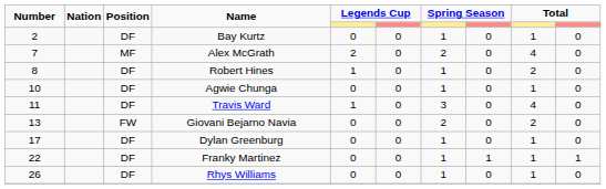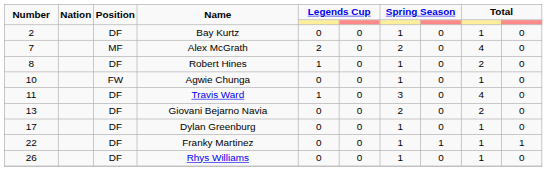 <table class="wikitable" style="text-align:center;">
 <tr>
 <td rowspan="2"  style="width:10%; text-align:center;"><strong>Number</strong></td>
 <td rowspan="2"  style="width:5%; text-align:center;"><strong>Nation</strong></td>
 <td rowspan="2"  style="width:5%; text-align:center;"><strong>Position</strong></td>
 <td rowspan="2"  style="width:30%; text-align:center;"><strong>Name</strong></td>
 <td colspan="2" style="text-align:center;"><strong><a href='#'>Legends Cup</a></strong></td>
 <td colspan="2" style="text-align:center;"><strong><a href='#'>Spring Season</a></strong></td>
 <td colspan="2" style="text-align:center;"><strong>Total</strong></td>
 </tr>
 <tr>
 <th style="width:60px; background:#fe9;"></th>
 <th style="width:60px; background:#ff8888;"></th>
 <th style="width:60px; background:#fe9;"></th>
 <th style="width:60px; background:#ff8888;"></th>
 <th style="width:60px; background:#fe9;"></th>
 <th style="width:60px; background:#ff8888;"></th>
 </tr>
 <tr>
 <td>2</td>
 <td></td>
 <td>DF</td>
 <td>Bay Kurtz</td>
 <td>0</td>
 <td>0</td>
 <td>1</td>
 <td>0</td>
 <td>1</td>
 <td>0</td>
 </tr>
 <tr>
 <td>7</td>
 <td></td>
 <td>MF</td>
 <td>Alex McGrath</td>
 <td>2</td>
 <td>0</td>
 <td>2</td>
 <td>0</td>
 <td>4</td>
 <td>0</td>
 </tr>
 <tr>
 <td>8</td>
 <td></td>
 <td>DF</td>
 <td>Robert Hines</td>
 <td>1</td>
 <td>0</td>
 <td>1</td>
 <td>0</td>
 <td>2</td>
 <td>0</td>
 </tr>
 <tr>
 <td>10</td>
 <td></td>
-<td>DF</td>
+<td>FW</td>
 <td>Agwie Chunga</td>
 <td>0</td>
 <td>0</td>
 <td>1</td>
 <td>0</td>
 <td>1</td>
 <td>0</td>
 </tr>
 <tr>
 <td>11</td>
 <td></td>
 <td>DF</td>
 <td><a href='#'>Travis Ward</a></td>
 <td>1</td>
 <td>0</td>
 <td>3</td>
 <td>0</td>
 <td>4</td>
 <td>0</td>
 </tr>
 <tr>
 <td>13</td>
 <td></td>
-<td>FW</td>
+<td>DF</td>
 <td>Giovani Bejarno Navia</td>
 <td>0</td>
 <td>0</td>
 <td>2</td>
 <td>0</td>
 <td>2</td>
 <td>0</td>
 </tr>
 <tr>
 <td>17</td>
 <td></td>
 <td>DF</td>
 <td>Dylan Greenburg</td>
 <td>0</td>
 <td>0</td>
 <td>1</td>
 <td>0</td>
 <td>1</td>
 <td>0</td>
 </tr>
 <tr>
 <td>22</td>
 <td></td>
 <td>DF</td>
 <td>Franky Martinez</td>
 <td>0</td>
 <td>0</td>
 <td>1</td>
 <td>1</td>
 <td>1</td>
 <td>1</td>
 </tr>
 <tr>
 <td>26</td>
 <td></td>
 <td>DF</td>
 <td><a href='#'>Rhys Williams</a></td>
 <td>0</td>
 <td>0</td>
 <td>1</td>
 <td>0</td>
 <td>1</td>
 <td>0</td>
 </tr>
 <tr>
 </tr>
 </table>
